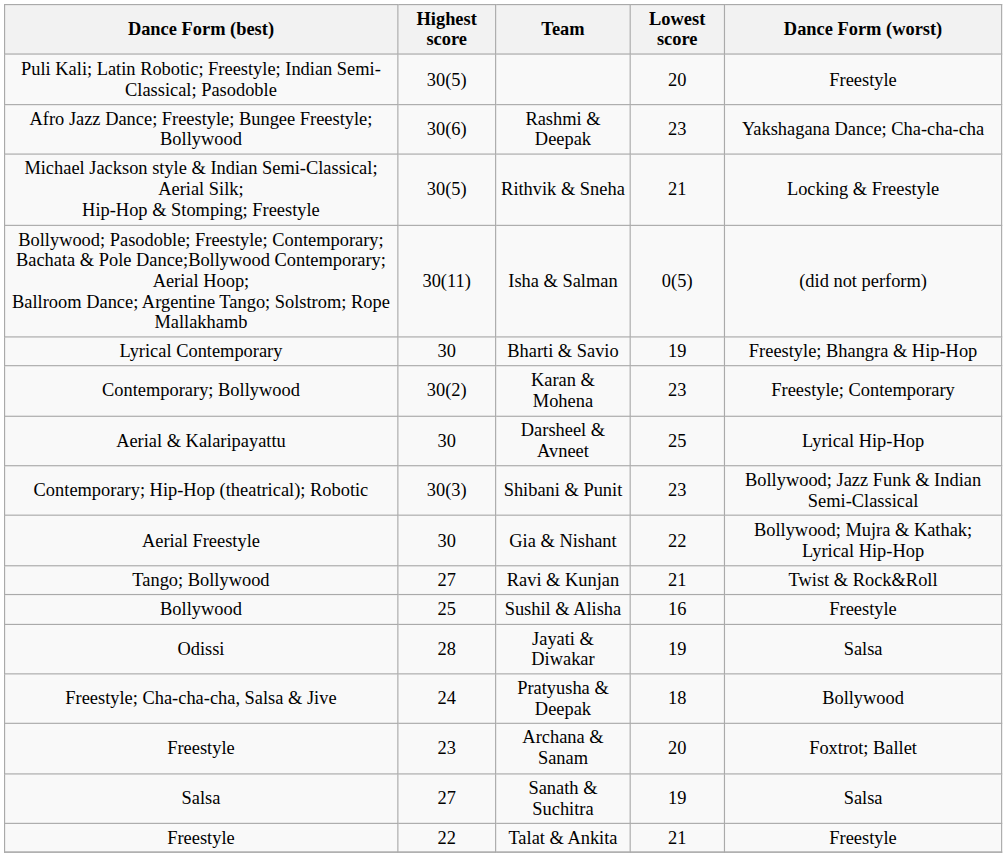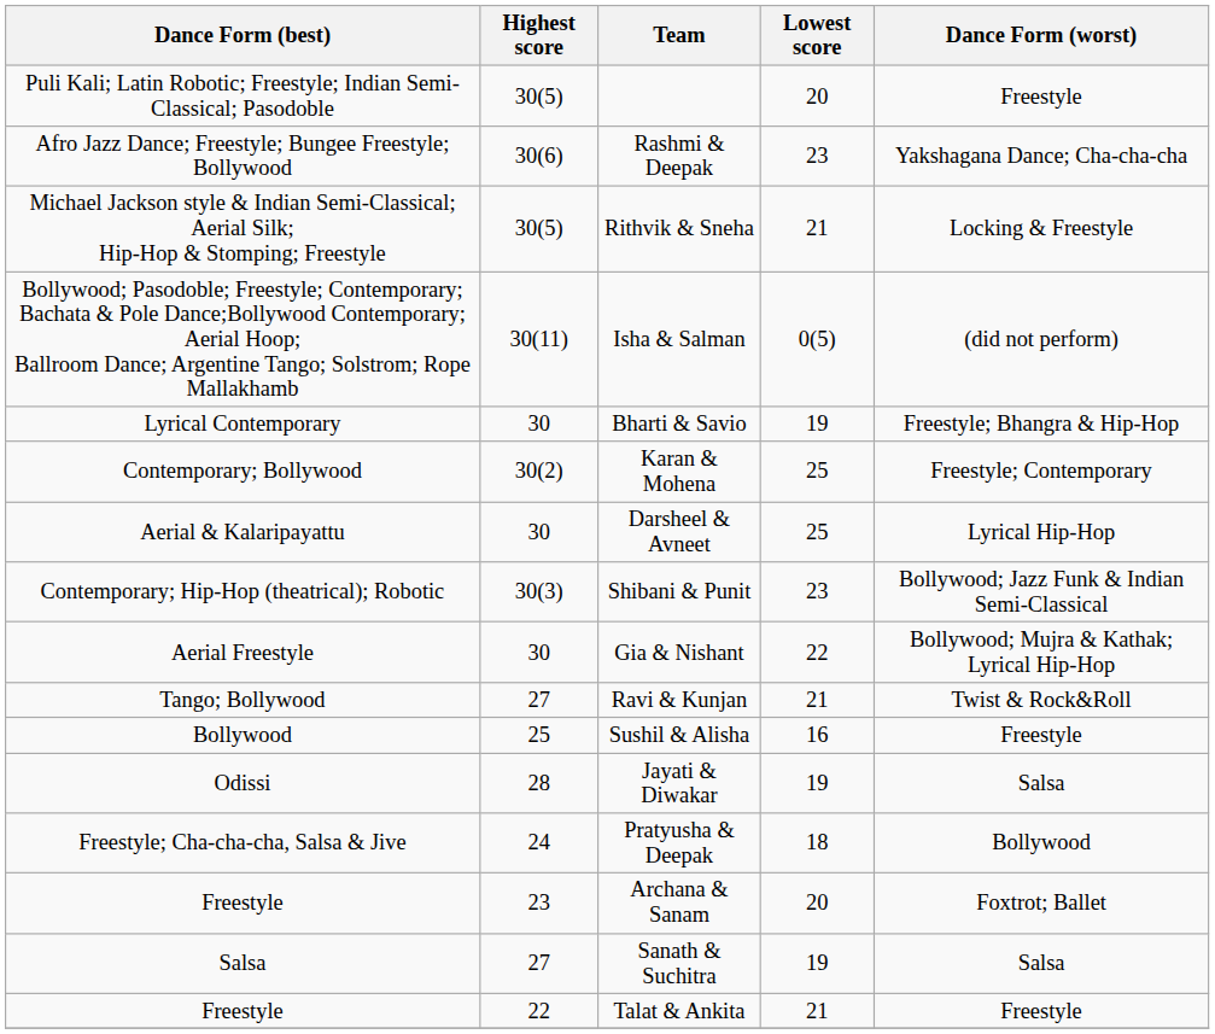 <table class="wikitable sortable" style="text-align:center;">
 <tr>
 <th>Dance Form (best)</th>
 <th class="sortable">Highest score</th>
 <th class="sortable">Team</th>
 <th class="sortable">Lowest score</th>
 <th>Dance Form (worst)</th>
 </tr>
 <tr>
 <td>Puli Kali; Latin Robotic; Freestyle; Indian Semi-Classical; Pasodoble</td>
 <td>30(5)</td>
 <td></td>
 <td>20</td>
 <td>Freestyle</td>
 </tr>
 <tr>
 <td>Afro Jazz Dance; Freestyle; Bungee Freestyle; Bollywood</td>
 <td>30(6)</td>
 <td>Rashmi & Deepak</td>
 <td>23</td>
 <td>Yakshagana Dance; Cha-cha-cha</td>
 </tr>
 <tr>
 <td>Michael Jackson style & Indian Semi-Classical; Aerial Silk;<br>Hip-Hop & Stomping; Freestyle</td>
 <td>30(5)</td>
 <td>Rithvik & Sneha</td>
 <td>21</td>
 <td>Locking & Freestyle</td>
 </tr>
 <tr>
 <td>Bollywood; Pasodoble; Freestyle; Contemporary;<br>Bachata & Pole Dance;Bollywood Contemporary; Aerial Hoop;<br>Ballroom Dance; Argentine Tango; Solstrom; Rope Mallakhamb</td>
 <td>30(11)</td>
 <td>Isha & Salman</td>
 <td>0(5)</td>
 <td>(did not perform)</td>
 </tr>
 <tr>
 <td>Lyrical Contemporary</td>
 <td>30</td>
 <td>Bharti & Savio</td>
 <td>19</td>
 <td>Freestyle; Bhangra & Hip-Hop</td>
 </tr>
 <tr>
 <td>Contemporary; Bollywood</td>
 <td>30(2)</td>
 <td>Karan & Mohena</td>
-<td>23</td>
+<td>25</td>
 <td>Freestyle; Contemporary</td>
 </tr>
 <tr>
 <td>Aerial & Kalaripayattu</td>
 <td>30</td>
 <td>Darsheel & Avneet</td>
 <td>25</td>
 <td>Lyrical Hip-Hop</td>
 </tr>
 <tr>
 <td>Contemporary; Hip-Hop (theatrical); Robotic</td>
 <td>30(3)</td>
 <td>Shibani & Punit</td>
 <td>23</td>
 <td>Bollywood; Jazz Funk & Indian Semi-Classical</td>
 </tr>
 <tr>
 <td>Aerial Freestyle</td>
 <td>30</td>
 <td>Gia & Nishant</td>
 <td>22</td>
 <td>Bollywood; Mujra & Kathak; Lyrical Hip-Hop</td>
 </tr>
 <tr>
 <td>Tango; Bollywood</td>
 <td>27</td>
 <td>Ravi & Kunjan</td>
 <td>21</td>
 <td>Twist & Rock&Roll</td>
 </tr>
 <tr>
 <td>Bollywood</td>
 <td>25</td>
 <td>Sushil & Alisha</td>
 <td>16</td>
 <td>Freestyle</td>
 </tr>
 <tr>
 <td>Odissi</td>
 <td>28</td>
 <td>Jayati & Diwakar</td>
 <td>19</td>
 <td>Salsa</td>
 </tr>
 <tr>
 <td>Freestyle; Cha-cha-cha, Salsa & Jive</td>
 <td>24</td>
 <td>Pratyusha & Deepak</td>
 <td>18</td>
 <td>Bollywood</td>
 </tr>
 <tr>
 <td>Freestyle</td>
 <td>23</td>
 <td>Archana & Sanam</td>
 <td>20</td>
 <td>Foxtrot; Ballet</td>
 </tr>
 <tr>
 <td>Salsa</td>
 <td>27</td>
 <td>Sanath & Suchitra</td>
 <td>19</td>
 <td>Salsa</td>
 </tr>
 <tr>
 <td>Freestyle</td>
 <td>22</td>
 <td>Talat & Ankita</td>
 <td>21</td>
 <td>Freestyle</td>
 </tr>
 <tr>
 </tr>
 </table>
